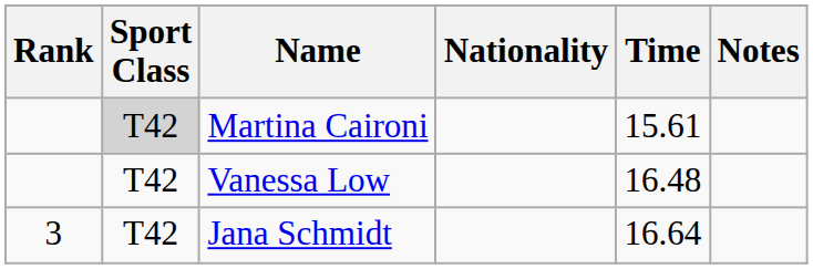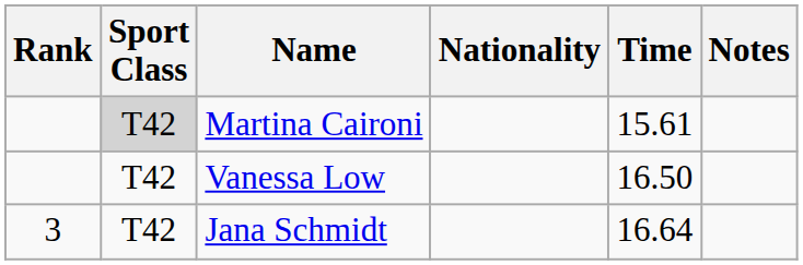 <table class="wikitable sortable" style="text-align:center">
 <tr>
 <th>Rank</th>
 <th>Sport<br>Class</th>
 <th>Name</th>
 <th>Nationality</th>
 <th>Time</th>
 <th>Notes</th>
 </tr>
 <tr>
 <td></td>
 <td style="background: lightgrey;">T42</td>
 <td align=left><a href='#'>Martina Caironi</a></td>
 <td align=left></td>
 <td>15.61</td>
 <td></td>
 </tr>
 <tr>
 <td></td>
 <td>T42</td>
 <td align=left><a href='#'>Vanessa Low</a></td>
 <td align=left></td>
-<td>16.48</td>
+<td>16.50</td>
 <td></td>
 </tr>
 <tr>
 <td>3</td>
 <td>T42</td>
 <td align=left><a href='#'>Jana Schmidt</a></td>
 <td align=left></td>
 <td>16.64</td>
 <td></td>
 </tr>
 </table>
